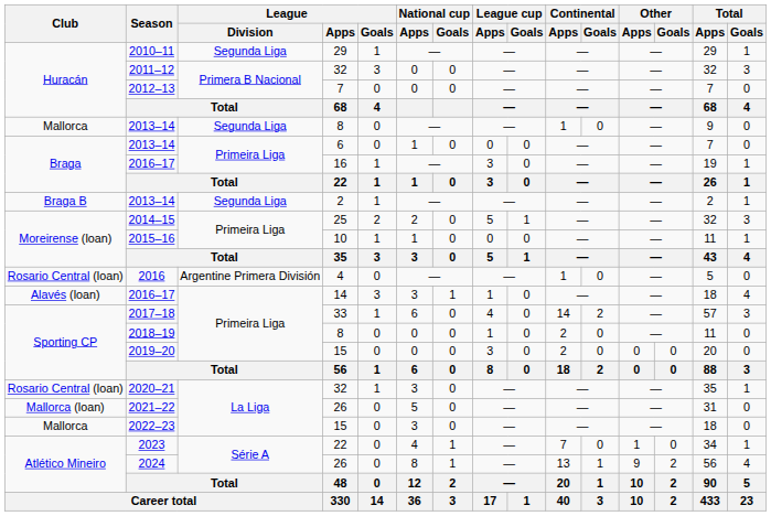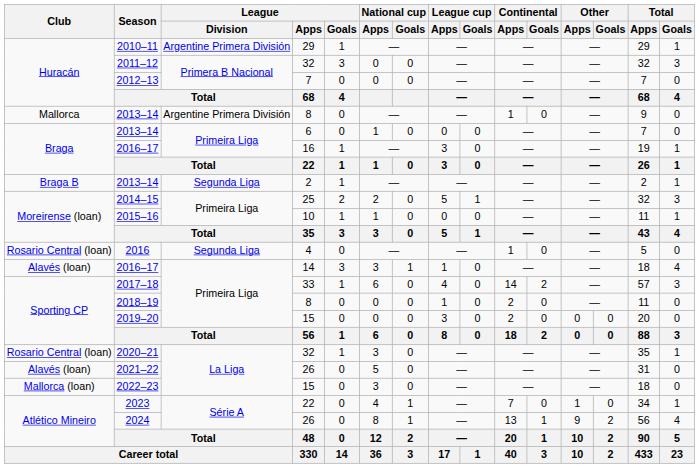 <table class="wikitable" style="text-align:center">
 <tr>
 <th rowspan="2">Club</th>
 <th rowspan="2">Season</th>
 <th colspan="3">League</th>
 <th colspan="2">National cup</th>
 <th colspan="2">League cup</th>
 <th colspan="2">Continental</th>
 <th colspan="2">Other</th>
 <th colspan="2">Total</th>
 </tr>
 <tr>
 <th>Division</th>
 <th>Apps</th>
 <th>Goals</th>
 <th>Apps</th>
 <th>Goals</th>
 <th>Apps</th>
 <th>Goals</th>
 <th>Apps</th>
 <th>Goals</th>
 <th>Apps</th>
 <th>Goals</th>
 <th>Apps</th>
 <th>Goals</th>
 </tr>
 <tr>
 <td rowspan="4"><a href='#'>Huracán</a></td>
 <td><a href='#'>2010–11</a></td>
-<td><a href='#'>Segunda Liga</a></td>
+<td><a href='#'>Argentine Primera División</a></td>
 <td>29</td>
 <td>1</td>
 <td colspan="2">—</td>
 <td colspan="2">—</td>
 <td colspan="2">—</td>
 <td colspan="2">—</td>
 <td>29</td>
 <td>1</td>
 </tr>
 <tr>
 <td><a href='#'>2011–12</a></td>
 <td rowspan="2"><a href='#'>Primera B Nacional</a></td>
 <td>32</td>
 <td>3</td>
 <td>0</td>
 <td>0</td>
 <td colspan="2">—</td>
 <td colspan="2">—</td>
 <td colspan="2">—</td>
 <td>32</td>
 <td>3</td>
 </tr>
 <tr>
 <td><a href='#'>2012–13</a></td>
 <td>7</td>
 <td>0</td>
 <td>0</td>
 <td>0</td>
 <td colspan="2">—</td>
 <td colspan="2">—</td>
 <td colspan="2">—</td>
 <td>7</td>
 <td>0</td>
 </tr>
 <tr>
 <th colspan="2">Total</th>
 <th>68</th>
 <th>4</th>
 <th></th>
 <th></th>
 <th colspan="2">—</th>
 <th colspan="2">—</th>
 <th colspan="2">—</th>
 <th>68</th>
 <th>4</th>
 </tr>
 <tr>
 <td>Mallorca</td>
 <td><a href='#'>2013–14</a></td>
-<td><a href='#'>Segunda Liga</a></td>
+<td>Argentine Primera División</td>
 <td>8</td>
 <td>0</td>
 <td colspan="2">—</td>
 <td colspan="2">—</td>
 <td>1</td>
 <td>0</td>
 <td colspan="2">—</td>
 <td>9</td>
 <td>0</td>
 </tr>
 <tr>
 <td rowspan="3"><a href='#'>Braga</a></td>
 <td><a href='#'>2013–14</a></td>
 <td rowspan="2"><a href='#'>Primeira Liga</a></td>
 <td>6</td>
 <td>0</td>
 <td>1</td>
 <td>0</td>
 <td>0</td>
 <td>0</td>
 <td colspan="2">—</td>
 <td colspan="2">—</td>
 <td>7</td>
 <td>0</td>
 </tr>
 <tr>
 <td><a href='#'>2016–17</a></td>
 <td>16</td>
 <td>1</td>
 <td colspan="2">—</td>
 <td>3</td>
 <td>0</td>
 <td colspan="2">—</td>
 <td colspan="2">—</td>
 <td>19</td>
 <td>1</td>
 </tr>
 <tr>
 <th colspan="2">Total</th>
 <th>22</th>
 <th>1</th>
 <th>1</th>
 <th>0</th>
 <th>3</th>
 <th>0</th>
 <th colspan="2">—</th>
 <th colspan="2">—</th>
 <th>26</th>
 <th>1</th>
 </tr>
 <tr>
 <td><a href='#'>Braga B</a></td>
 <td><a href='#'>2013–14</a></td>
 <td><a href='#'>Segunda Liga</a></td>
 <td>2</td>
 <td>1</td>
 <td colspan="2">—</td>
 <td colspan="2">—</td>
 <td colspan="2">—</td>
 <td colspan="2">—</td>
 <td>2</td>
 <td>1</td>
 </tr>
 <tr>
 <td rowspan="3"><a href='#'>Moreirense</a> (loan)</td>
 <td><a href='#'>2014–15</a></td>
 <td rowspan="2">Primeira Liga</td>
 <td>25</td>
 <td>2</td>
 <td>2</td>
 <td>0</td>
 <td>5</td>
 <td>1</td>
 <td colspan="2">—</td>
 <td colspan="2">—</td>
 <td>32</td>
 <td>3</td>
 </tr>
 <tr>
 <td><a href='#'>2015–16</a></td>
 <td>10</td>
 <td>1</td>
 <td>1</td>
 <td>0</td>
 <td>0</td>
 <td>0</td>
 <td colspan="2">—</td>
 <td colspan="2">—</td>
 <td>11</td>
 <td>1</td>
 </tr>
 <tr>
 <th colspan="2">Total</th>
 <th>35</th>
 <th>3</th>
 <th>3</th>
 <th>0</th>
 <th>5</th>
 <th>1</th>
 <th colspan="2">—</th>
 <th colspan="2">—</th>
 <th>43</th>
 <th>4</th>
 </tr>
 <tr>
 <td><a href='#'>Rosario Central</a> (loan)</td>
 <td><a href='#'>2016</a></td>
-<td>Argentine Primera División</td>
+<td><a href='#'>Segunda Liga</a></td>
 <td>4</td>
 <td>0</td>
 <td colspan="2">—</td>
 <td colspan="2">—</td>
 <td>1</td>
 <td>0</td>
 <td colspan="2">—</td>
 <td>5</td>
 <td>0</td>
 </tr>
 <tr>
 <td><a href='#'>Alavés</a> (loan)</td>
 <td><a href='#'>2016–17</a></td>
 <td rowspan="4">Primeira Liga</td>
 <td>14</td>
 <td>3</td>
 <td>3</td>
 <td>1</td>
 <td>1</td>
 <td>0</td>
 <td colspan="2">—</td>
 <td colspan="2">—</td>
 <td>18</td>
 <td>4</td>
 </tr>
 <tr>
 <td rowspan="4"><a href='#'>Sporting CP</a></td>
 <td><a href='#'>2017–18</a></td>
 <td>33</td>
 <td>1</td>
 <td>6</td>
 <td>0</td>
 <td>4</td>
 <td>0</td>
 <td>14</td>
 <td>2</td>
 <td colspan="2">—</td>
 <td>57</td>
 <td>3</td>
 </tr>
 <tr>
 <td><a href='#'>2018–19</a></td>
 <td>8</td>
 <td>0</td>
 <td>0</td>
 <td>0</td>
 <td>1</td>
 <td>0</td>
 <td>2</td>
 <td>0</td>
 <td colspan="2">—</td>
 <td>11</td>
 <td>0</td>
 </tr>
 <tr>
 <td><a href='#'>2019–20</a></td>
 <td>15</td>
 <td>0</td>
 <td>0</td>
 <td>0</td>
 <td>3</td>
 <td>0</td>
 <td>2</td>
 <td>0</td>
 <td>0</td>
 <td>0</td>
 <td>20</td>
 <td>0</td>
 </tr>
 <tr>
 <th colspan="2">Total</th>
 <th>56</th>
 <th>1</th>
 <th>6</th>
 <th>0</th>
 <th>8</th>
 <th>0</th>
 <th>18</th>
 <th>2</th>
 <th>0</th>
 <th>0</th>
 <th>88</th>
 <th>3</th>
 </tr>
 <tr>
 <td><a href='#'>Rosario Central</a> (loan)</td>
 <td><a href='#'>2020–21</a></td>
 <td rowspan="3"><a href='#'>La Liga</a></td>
 <td>32</td>
 <td>1</td>
 <td>3</td>
 <td>0</td>
 <td colspan="2">—</td>
 <td colspan="2">—</td>
 <td colspan="2">—</td>
 <td>35</td>
 <td>1</td>
 </tr>
 <tr>
-<td><a href='#'>Mallorca</a> (loan)</td>
+<td><a href='#'>Alavés</a> (loan)</td>
 <td><a href='#'>2021–22</a></td>
 <td>26</td>
 <td>0</td>
 <td>5</td>
 <td>0</td>
 <td colspan="2">—</td>
 <td colspan="2">—</td>
 <td colspan="2">—</td>
 <td>31</td>
 <td>0</td>
 </tr>
 <tr>
-<td>Mallorca</td>
+<td><a href='#'>Mallorca</a> (loan)</td>
 <td><a href='#'>2022–23</a></td>
 <td>15</td>
 <td>0</td>
 <td>3</td>
 <td>0</td>
 <td colspan="2">—</td>
 <td colspan="2">—</td>
 <td colspan="2">—</td>
 <td>18</td>
 <td>0</td>
 </tr>
 <tr>
 <td rowspan="3"><a href='#'>Atlético Mineiro</a></td>
 <td><a href='#'>2023</a></td>
 <td rowspan="2"><a href='#'>Série A</a></td>
 <td>22</td>
 <td>0</td>
 <td>4</td>
 <td>1</td>
 <td colspan="2">—</td>
 <td>7</td>
 <td>0</td>
 <td>1</td>
 <td>0</td>
 <td>34</td>
 <td>1</td>
 </tr>
 <tr>
 <td><a href='#'>2024</a></td>
 <td>26</td>
 <td>0</td>
 <td>8</td>
 <td>1</td>
 <td colspan="2">—</td>
 <td>13</td>
 <td>1</td>
 <td>9</td>
 <td>2</td>
 <td>56</td>
 <td>4</td>
 </tr>
 <tr>
 <th colspan="2">Total</th>
 <th>48</th>
 <th>0</th>
 <th>12</th>
 <th>2</th>
 <th colspan="2">—</th>
 <th>20</th>
 <th>1</th>
 <th>10</th>
 <th>2</th>
 <th>90</th>
 <th>5</th>
 </tr>
 <tr>
 <th colspan="3">Career total</th>
 <th>330</th>
 <th>14</th>
 <th>36</th>
 <th>3</th>
 <th>17</th>
 <th>1</th>
 <th>40</th>
 <th>3</th>
 <th>10</th>
 <th>2</th>
 <th>433</th>
 <th>23</th>
 </tr>
 </table>
